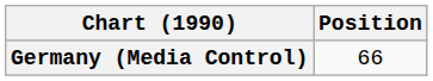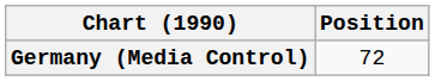 <table class="wikitable plainrowheaders" style="text-align:center">
 <tr>
 <th>Chart (1990)</th>
 <th>Position</th>
 </tr>
 <tr>
 <th scope="row">Germany (Media Control)</th>
-<td>66</td>
+<td>72</td>
 </tr>
 </table>
